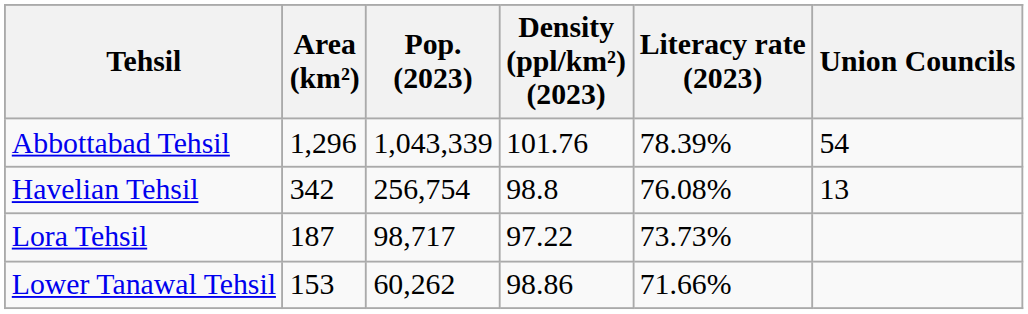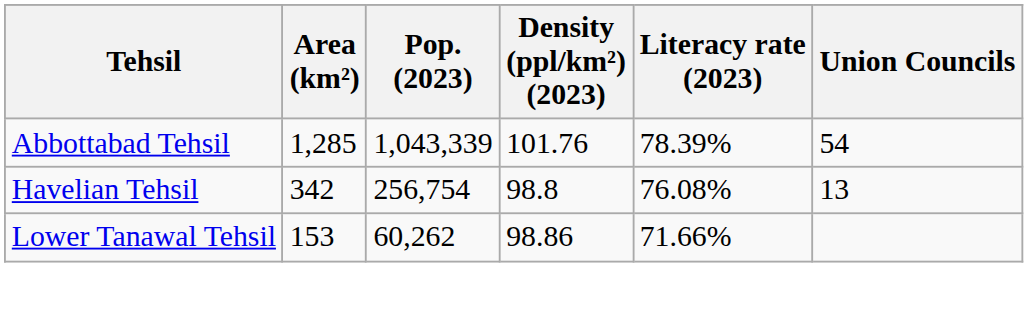 <table class="wikitable sortable static-row-numbers static-row-header-hash">
 <tr>
 <th>Tehsil</th>
 <th>Area<br>(km²)</th>
 <th>Pop.<br>(2023)</th>
 <th>Density<br>(ppl/km²)<br>(2023)</th>
 <th>Literacy rate<br>(2023)</th>
 <th>Union Councils</th>
 </tr>
 <tr>
 <td><a href='#'>Abbottabad Tehsil</a></td>
-<td>1,296</td>
+<td>1,285</td>
 <td>1,043,339</td>
 <td>101.76</td>
 <td>78.39%</td>
 <td>54</td>
 </tr>
 <tr>
 <td><a href='#'>Havelian Tehsil</a></td>
 <td>342</td>
 <td>256,754</td>
 <td>98.8</td>
 <td>76.08%</td>
 <td>13</td>
 </tr>
 <tr>
-<td><a href='#'>Lora Tehsil</a></td>
-<td>187</td>
-<td>98,717</td>
-<td>97.22</td>
-<td>73.73%</td>
-<td></td>
-</tr>
-<tr>
 <td><a href='#'>Lower Tanawal Tehsil</a></td>
 <td>153</td>
 <td>60,262</td>
 <td>98.86</td>
 <td>71.66%</td>
 <td></td>
 </tr>
 </table>
